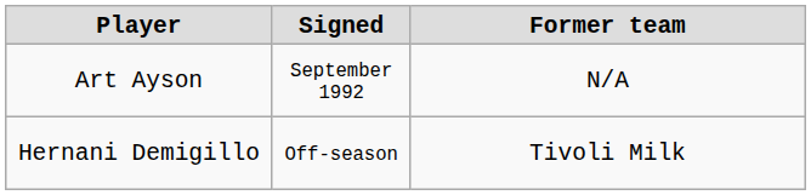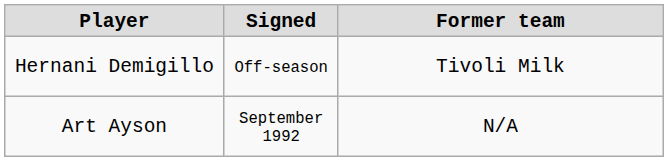 <table class="wikitable" style="text-align: center">
 <tr align="center" bgcolor="#dddddd">
 <td style="width:140px"><strong>Player</strong></td>
 <td style="width:70px"><strong>Signed</strong></td>
 <td style="width:210px"><strong>Former team</strong></td>
 </tr>
 <tr style="height:40px">
+<td>Hernani Demigillo</td>
+<td style="font-size: 80%">Off-season</td>
+<td>Tivoli Milk</td>
+</tr>
+<tr style="height:40px">
 <td>Art Ayson</td>
 <td style="font-size: 80%">September 1992</td>
 <td>N/A</td>
 </tr>
-<tr style="height:40px">
-<td>Hernani Demigillo</td>
-<td style="font-size: 80%">Off-season</td>
-<td>Tivoli Milk</td>
-</tr>
 </table>
